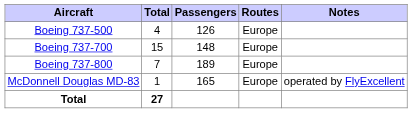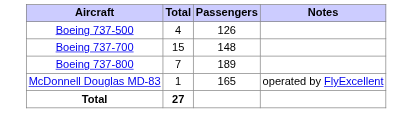 <table class="toccolours" border="1" cellpadding="3" style="border-collapse:collapse;margin:auto;text-align:center;">
 <tr style="background:#ccf;">
 <th>Aircraft</th>
 <th>Total</th>
 <th>Passengers</th>
-<th>Routes</th>
 <th>Notes</th>
 </tr>
 <tr>
 <td><a href='#'>Boeing 737-500</a></td>
 <td>4</td>
 <td>126</td>
-<td>Europe</td>
 <td></td>
 </tr>
 <tr>
 <td><a href='#'>Boeing 737-700</a></td>
 <td>15</td>
 <td>148</td>
-<td>Europe</td>
 <td></td>
 </tr>
 <tr>
 <td><a href='#'>Boeing 737-800</a></td>
 <td>7</td>
 <td>189</td>
-<td>Europe</td>
 <td></td>
 </tr>
 <tr>
 <td><a href='#'>McDonnell Douglas MD-83</a></td>
 <td>1</td>
 <td>165</td>
-<td>Europe</td>
 <td>operated by <a href='#'>FlyExcellent</a></td>
 </tr>
 <tr>
 <td><strong>Total</strong></td>
 <td><strong>27</strong></td>
 <td></td>
 <td></td>
-<td></td>
 </tr>
 </table>
